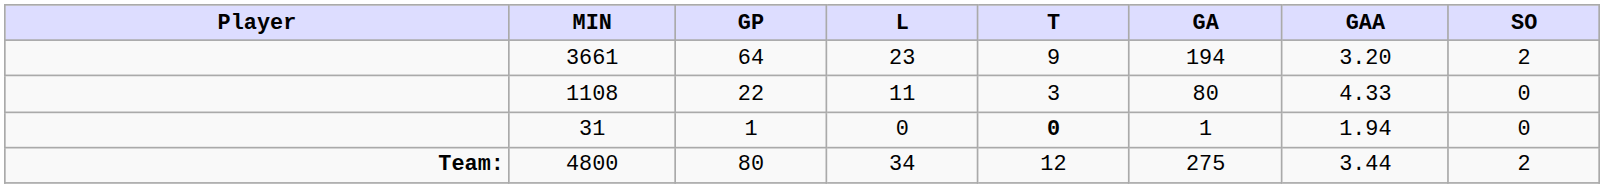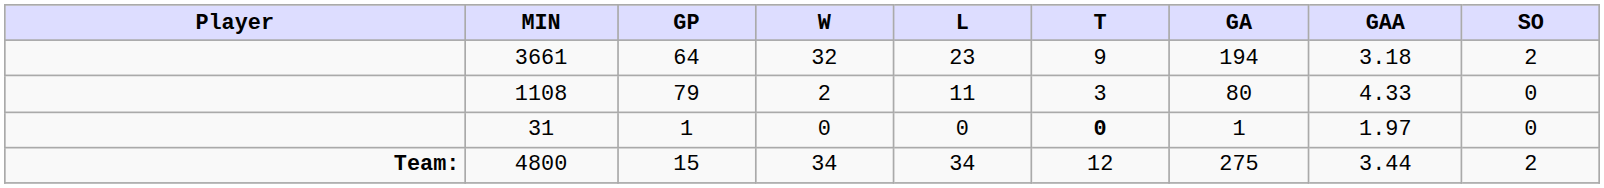 <table style="width:60%;" class="wikitable sortable">
 <tr>
 <th style="background:#ddf; width:10%;">Player</th>
 <th style="width:3%; background:#ddf;" title="Minutes played">MIN</th>
 <th style="width:3%; background:#ddf;" title="Games played in">GP</th>
+<th style="width:3%; background:#ddf;" title="Wins">W</th>
 <th style="width:3%; background:#ddf;" title="Losses">L</th>
 <th style="width:3%; background:#ddf;" title="Ties">T</th>
 <th style="width:3%; background:#ddf;" title="Goals against">GA</th>
 <th style="width:3%; background:#ddf;" title="Goals against average">GAA</th>
 <th style="width:3%; background:#ddf;" title="Shut-outs">SO</th>
 </tr>
 <tr style="text-align:center;">
 <td style="text-align:right;"></td>
 <td>3661</td>
 <td>64</td>
+<td>32</td>
 <td>23</td>
 <td>9</td>
 <td>194</td>
-<td>3.20</td>
+<td>3.18</td>
 <td>2</td>
 </tr>
 <tr style="text-align:center;">
 <td style="text-align:right;"></td>
 <td>1108</td>
-<td>22</td>
+<td>79</td>
+<td>2</td>
 <td>11</td>
 <td>3</td>
 <td>80</td>
 <td>4.33</td>
 <td>0</td>
 </tr>
 <tr style="text-align:center;">
 <td style="text-align:right;"></td>
 <td>31</td>
 <td>1</td>
 <td>0</td>
+<td>0</td>
 <td><strong>0</strong></td>
 <td>1</td>
-<td>1.94</td>
+<td>1.97</td>
 <td>0</td>
 </tr>
 <tr style="text-align:center;">
 <td style="text-align:right;"><strong>Team:</strong></td>
 <td>4800</td>
-<td>80</td>
+<td>15</td>
+<td>34</td>
 <td>34</td>
 <td>12</td>
 <td>275</td>
 <td>3.44</td>
 <td>2</td>
 </tr>
 </table>
